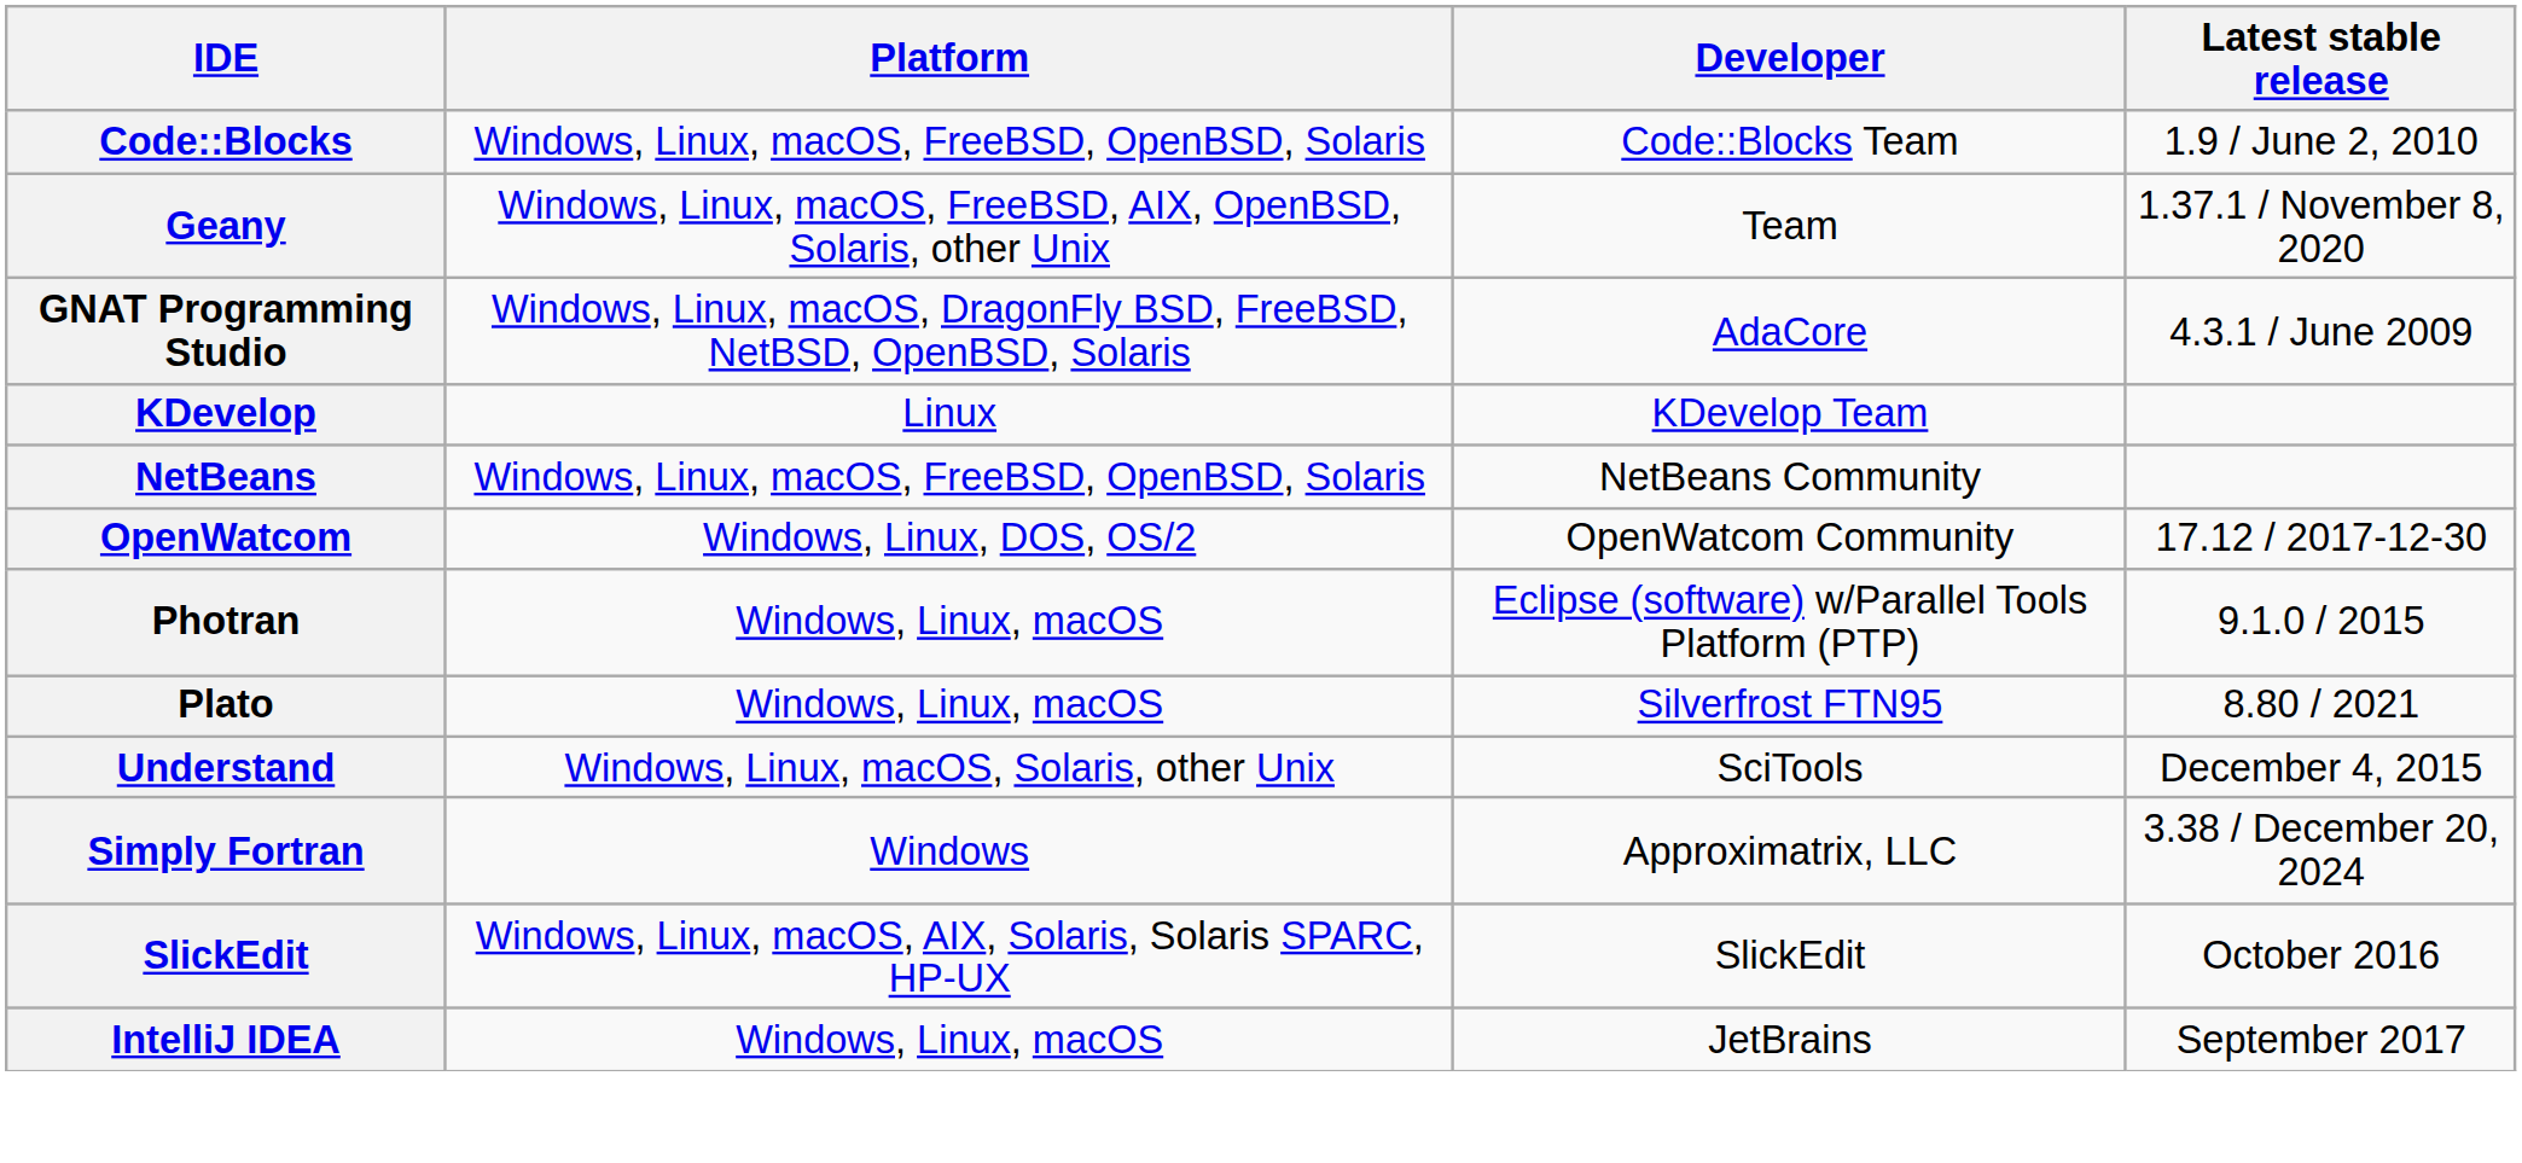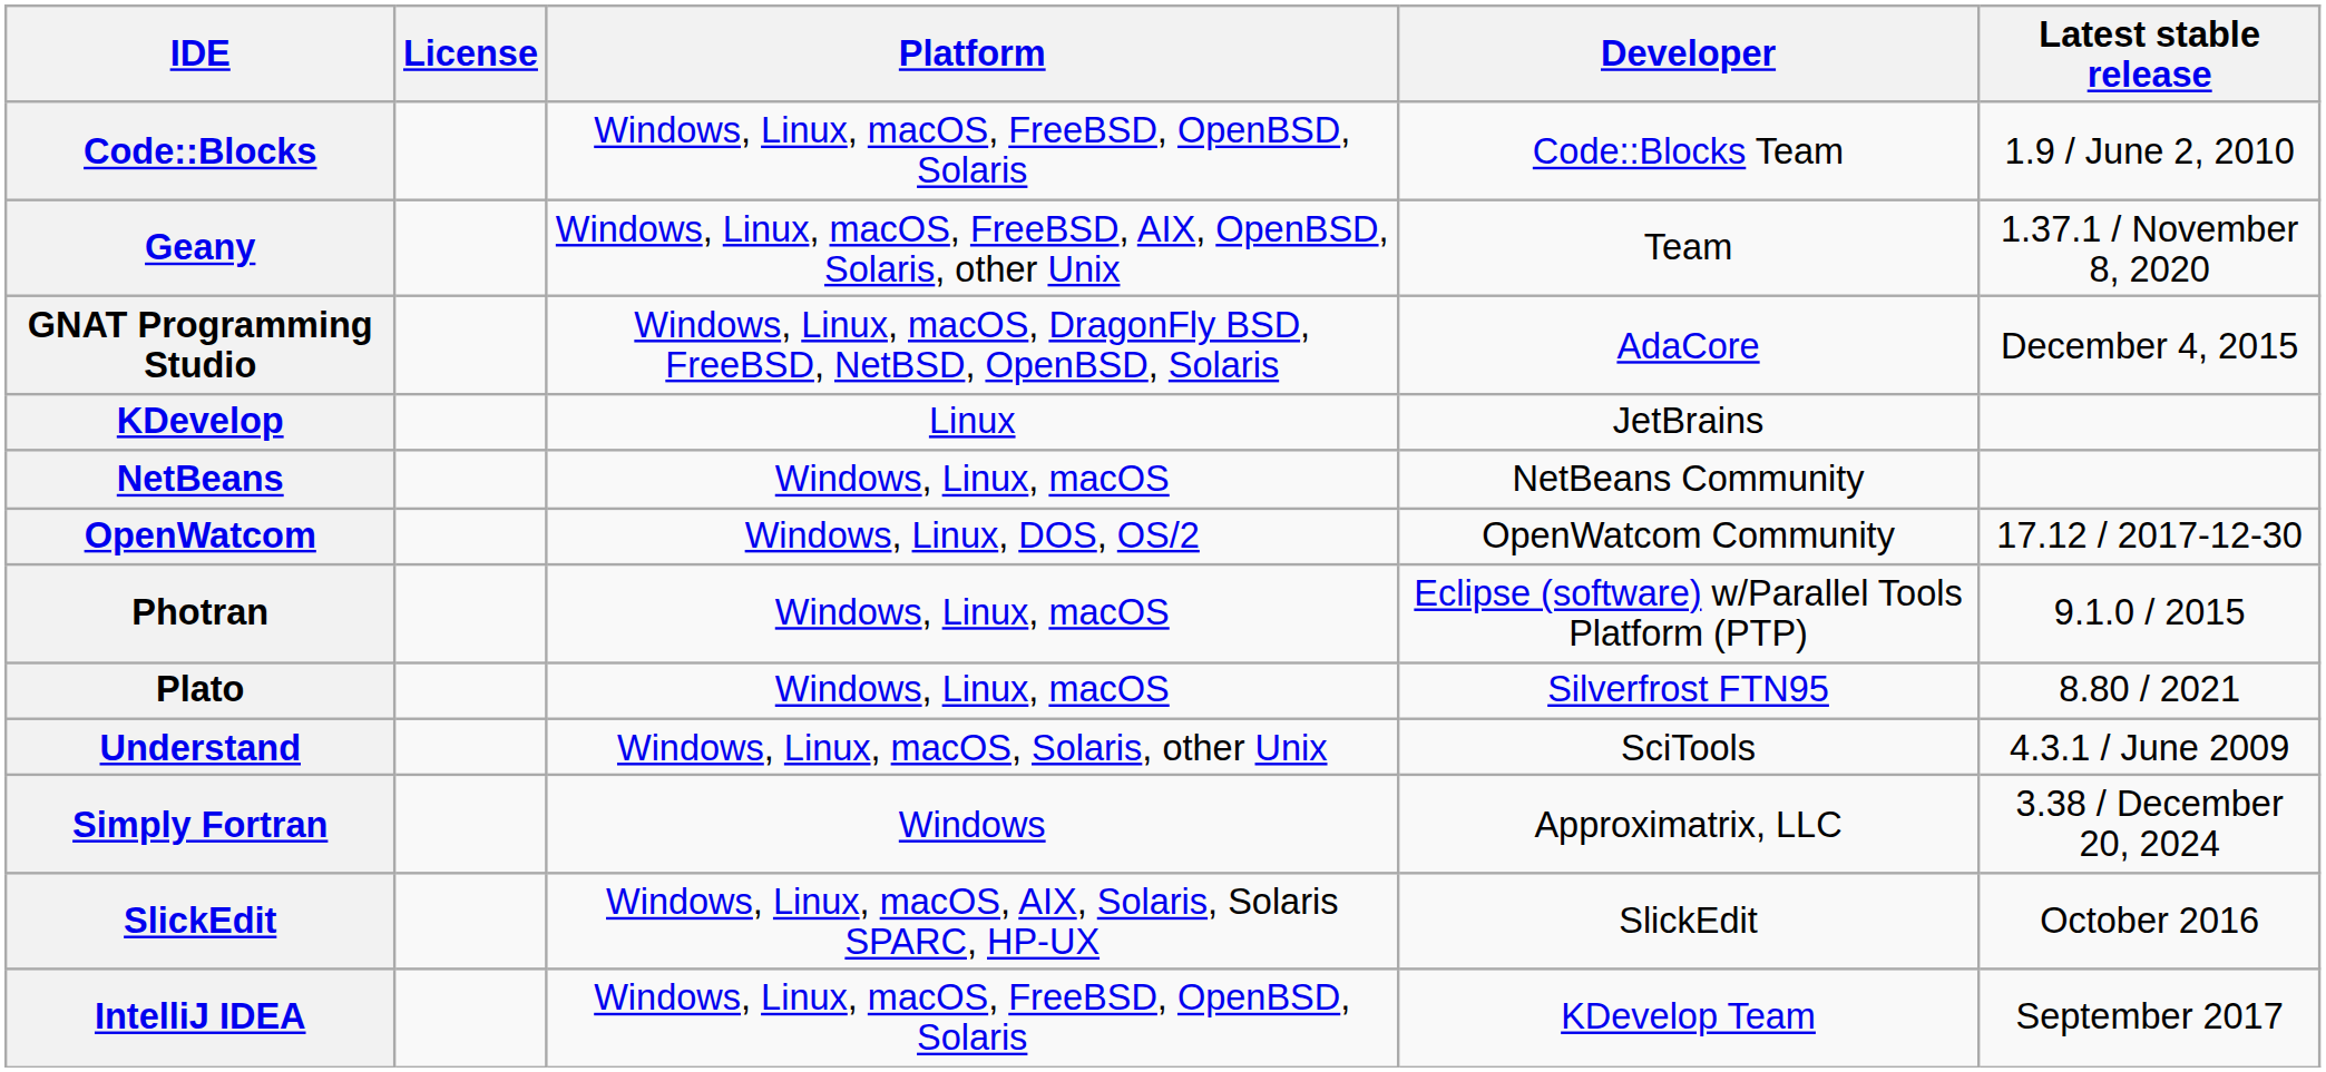 <table class="wikitable sortable sort-under" style="font-size: 85%; text-align: center; width: auto;">
 <tr>
 <th><a href='#'>IDE</a></th>
+<th><a href='#'>License</a></th>
 <th><a href='#'>Platform</a></th>
 <th><a href='#'>Developer</a></th>
 <th>Latest stable <a href='#'>release</a></th>
 </tr>
 <tr>
 <th><a href='#'>Code::Blocks</a></th>
+<td></td>
 <td><a href='#'>Windows</a>, <a href='#'>Linux</a>, <a href='#'>macOS</a>, <a href='#'>FreeBSD</a>, <a href='#'>OpenBSD</a>, <a href='#'>Solaris</a></td>
 <td><a href='#'>Code::Blocks</a> Team</td>
 <td>1.9 / June 2, 2010</td>
 </tr>
 <tr>
 <th><a href='#'>Geany</a></th>
+<td></td>
 <td><a href='#'>Windows</a>, <a href='#'>Linux</a>, <a href='#'>macOS</a>, <a href='#'>FreeBSD</a>, <a href='#'>AIX</a>, <a href='#'>OpenBSD</a>, <a href='#'>Solaris</a>, other <a href='#'>Unix</a></td>
 <td>Team</td>
 <td>1.37.1 / November 8, 2020</td>
 </tr>
 <tr>
 <th>GNAT Programming Studio</th>
+<td></td>
 <td><a href='#'>Windows</a>, <a href='#'>Linux</a>, <a href='#'>macOS</a>, <a href='#'>DragonFly BSD</a>, <a href='#'>FreeBSD</a>, <a href='#'>NetBSD</a>, <a href='#'>OpenBSD</a>, <a href='#'>Solaris</a></td>
 <td><a href='#'>AdaCore</a></td>
-<td>4.3.1 / June 2009</td>
+<td>December 4, 2015</td>
 </tr>
 <tr>
 <th><a href='#'>KDevelop</a></th>
+<td></td>
 <td><a href='#'>Linux</a></td>
-<td><a href='#'>KDevelop Team</a></td>
+<td>JetBrains</td>
 <td></td>
 </tr>
 <tr>
 <th><a href='#'>NetBeans</a></th>
-<td><a href='#'>Windows</a>, <a href='#'>Linux</a>, <a href='#'>macOS</a>, <a href='#'>FreeBSD</a>, <a href='#'>OpenBSD</a>, <a href='#'>Solaris</a></td>
+<td></td>
+<td><a href='#'>Windows</a>, <a href='#'>Linux</a>, <a href='#'>macOS</a></td>
 <td>NetBeans Community</td>
 <td></td>
 </tr>
 <tr>
 <th><a href='#'>OpenWatcom</a></th>
+<td></td>
 <td><a href='#'>Windows</a>, <a href='#'>Linux</a>, <a href='#'>DOS</a>, <a href='#'>OS/2</a></td>
 <td>OpenWatcom Community</td>
 <td>17.12 / 2017-12-30</td>
 </tr>
 <tr>
 <th>Photran</th>
+<td></td>
 <td><a href='#'>Windows</a>, <a href='#'>Linux</a>, <a href='#'>macOS</a></td>
 <td><a href='#'>Eclipse (software)</a> w/Parallel Tools Platform (PTP)</td>
 <td>9.1.0 / 2015</td>
 </tr>
 <tr>
 <th>Plato</th>
+<td></td>
 <td><a href='#'>Windows</a>, <a href='#'>Linux</a>, <a href='#'>macOS</a></td>
 <td><a href='#'>Silverfrost FTN95</a></td>
 <td>8.80 / 2021</td>
 </tr>
 <tr>
 <th><a href='#'>Understand</a></th>
+<td></td>
 <td><a href='#'>Windows</a>, <a href='#'>Linux</a>, <a href='#'>macOS</a>, <a href='#'>Solaris</a>, other <a href='#'>Unix</a></td>
 <td>SciTools</td>
-<td>December 4, 2015</td>
+<td>4.3.1 / June 2009</td>
 </tr>
 <tr>
 <th><a href='#'>Simply Fortran</a></th>
+<td></td>
 <td><a href='#'>Windows</a></td>
 <td>Approximatrix, LLC</td>
 <td>3.38 / December 20, 2024</td>
 </tr>
 <tr>
 <th><a href='#'>SlickEdit</a></th>
+<td></td>
 <td><a href='#'>Windows</a>, <a href='#'>Linux</a>, <a href='#'>macOS</a>, <a href='#'>AIX</a>, <a href='#'>Solaris</a>, Solaris <a href='#'>SPARC</a>, <a href='#'>HP-UX</a></td>
 <td>SlickEdit</td>
 <td>October 2016</td>
 </tr>
 <tr>
 <th><a href='#'>IntelliJ IDEA</a></th>
-<td><a href='#'>Windows</a>, <a href='#'>Linux</a>, <a href='#'>macOS</a></td>
-<td>JetBrains</td>
+<td></td>
+<td><a href='#'>Windows</a>, <a href='#'>Linux</a>, <a href='#'>macOS</a>, <a href='#'>FreeBSD</a>, <a href='#'>OpenBSD</a>, <a href='#'>Solaris</a></td>
+<td><a href='#'>KDevelop Team</a></td>
 <td>September 2017</td>
 </tr>
 </table>
